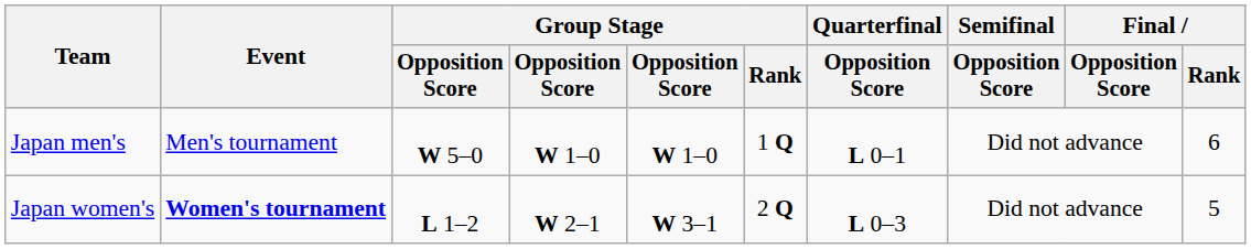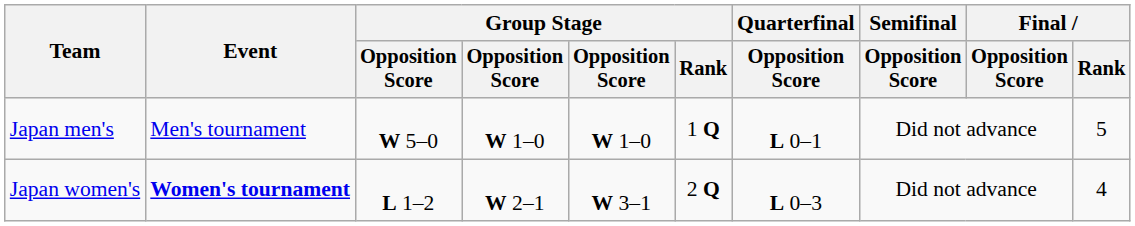 <table class="wikitable" style="font-size:90%">
 <tr>
 <th rowspan=2>Team</th>
 <th rowspan=2>Event</th>
 <th colspan=4>Group Stage</th>
 <th>Quarterfinal</th>
 <th>Semifinal</th>
 <th colspan=2>Final / </th>
 </tr>
 <tr style="font-size:95%">
 <th>Opposition<br>Score</th>
 <th>Opposition<br>Score</th>
 <th>Opposition<br>Score</th>
 <th>Rank</th>
 <th>Opposition<br>Score</th>
 <th>Opposition<br>Score</th>
 <th>Opposition<br>Score</th>
 <th>Rank</th>
 </tr>
 <tr align=center>
 <td align=left><a href='#'>Japan men's</a></td>
 <td align=left><a href='#'>Men's tournament</a></td>
 <td><br><strong>W</strong> 5–0</td>
 <td><br><strong>W</strong> 1–0</td>
 <td><br><strong>W</strong> 1–0</td>
 <td>1 <strong>Q</strong></td>
 <td><br><strong>L</strong> 0–1</td>
 <td colspan="2">Did not advance</td>
-<td>6</td>
+<td>5</td>
 </tr>
 <tr align=center>
 <td align=left><a href='#'>Japan women's</a></td>
 <td align=left><strong><a href='#'>Women's tournament</a></strong></td>
 <td><br><strong>L</strong> 1–2</td>
 <td><br><strong>W</strong> 2–1</td>
 <td><br><strong>W</strong> 3–1</td>
 <td>2 <strong>Q</strong></td>
 <td><br><strong>L</strong> 0–3</td>
 <td colspan="2">Did not advance</td>
-<td>5</td>
+<td>4</td>
 </tr>
 </table>
